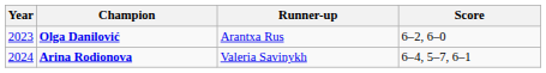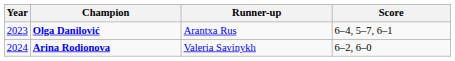 <table class="wikitable" style="font-size:90%">
 <tr>
 <th>Year</th>
 <th width="200">Champion</th>
 <th width="200">Runner-up</th>
 <th width="155">Score</th>
 </tr>
 <tr>
 <td><a href='#'>2023</a></td>
 <td><strong> <a href='#'>Olga Danilović</a></strong></td>
 <td> <a href='#'>Arantxa Rus</a></td>
-<td>6–2, 6–0</td>
+<td>6–4, 5–7, 6–1</td>
 </tr>
 <tr>
 <td><a href='#'>2024</a></td>
 <td> <strong><a href='#'>Arina Rodionova</a></strong></td>
 <td> <a href='#'>Valeria Savinykh</a></td>
-<td>6–4, 5–7, 6–1</td>
+<td>6–2, 6–0</td>
 </tr>
 </table>
